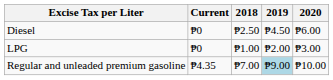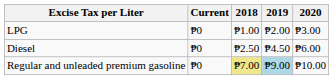 <table class="wikitable">
 <tr>
 <th>Excise Tax per Liter</th>
 <th>Current</th>
 <th>2018</th>
 <th>2019</th>
 <th>2020</th>
 </tr>
 <tr>
+<td>LPG</td>
+<td>₱0</td>
+<td>₱1.00</td>
+<td>₱2.00</td>
+<td>₱3.00</td>
+</tr>
+<tr>
 <td>Diesel</td>
 <td>₱0</td>
 <td>₱2.50</td>
 <td>₱4.50</td>
 <td>₱6.00</td>
 </tr>
 <tr>
-<td>LPG</td>
+<td>Regular and unleaded premium gasoline</td>
 <td>₱0</td>
-<td>₱1.00</td>
-<td>₱2.00</td>
-<td>₱3.00</td>
-</tr>
-<tr>
-<td>Regular and unleaded premium gasoline</td>
-<td>₱4.35</td>
-<td>₱7.00</td>
+<td style="background: khaki;">₱7.00</td>
 <td style="background: lightblue;">₱9.00</td>
 <td>₱10.00</td>
 </tr>
 </table>
